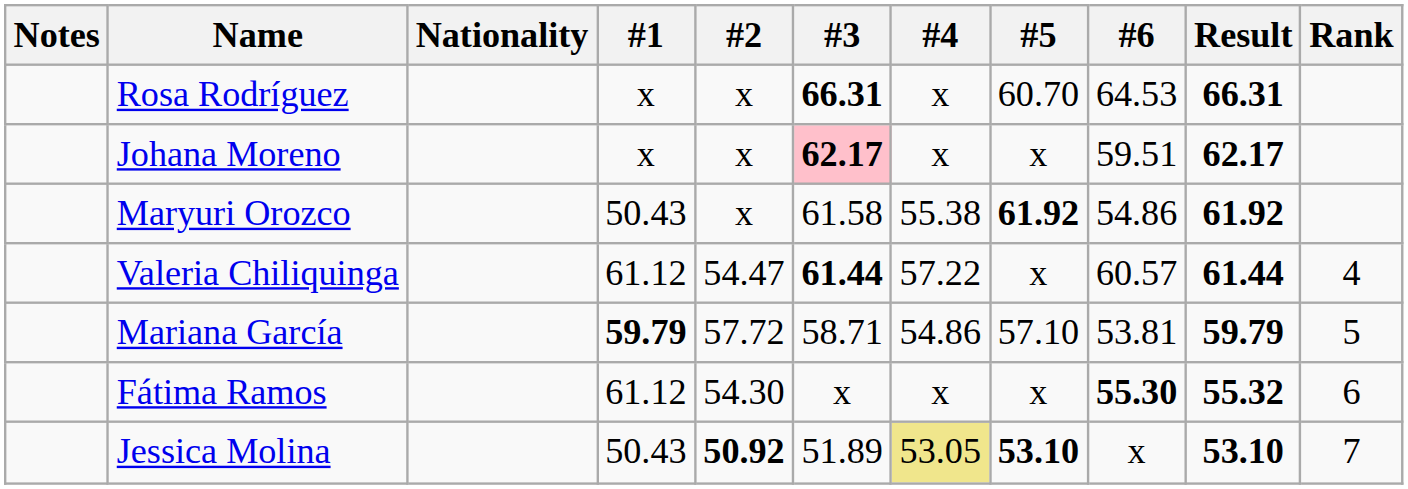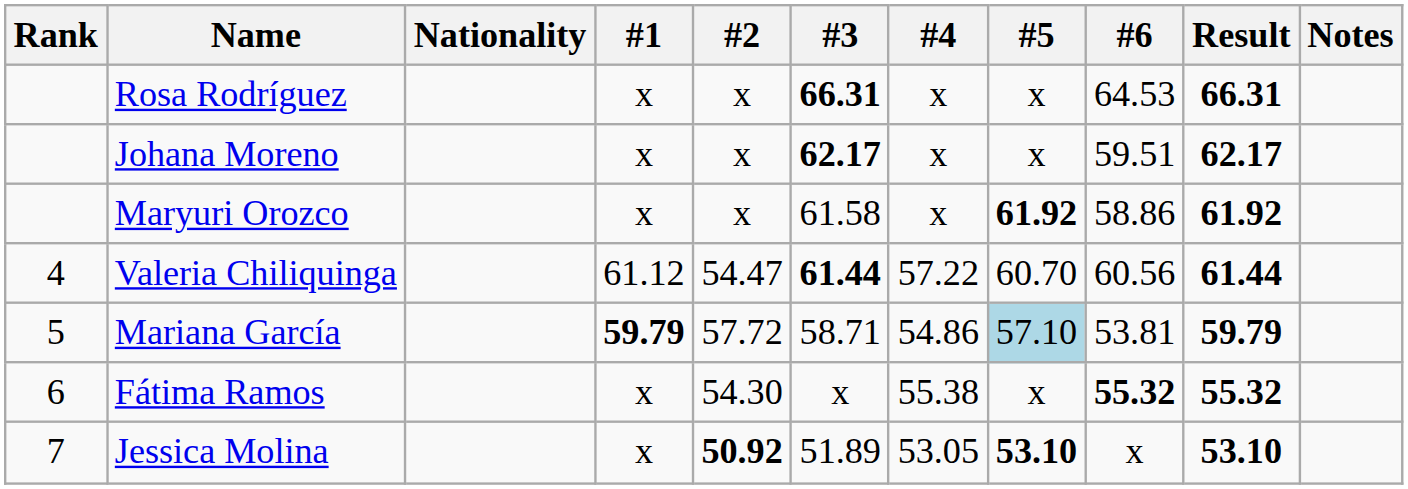 <table class="wikitable sortable" style="text-align:center;font-size:95%">
 <tr>
-<th>Notes</th>
+<th>Rank</th>
 <th>Name</th>
 <th>Nationality</th>
 <th>#1</th>
 <th>#2</th>
 <th>#3</th>
 <th>#4</th>
 <th>#5</th>
 <th>#6</th>
 <th>Result</th>
-<th>Rank</th>
+<th>Notes</th>
 </tr>
 <tr>
 <td></td>
 <td align=left><a href='#'>Rosa Rodríguez</a></td>
 <td align=left></td>
 <td>x</td>
 <td>x</td>
 <td><strong>66.31</strong></td>
 <td>x</td>
-<td>60.70</td>
+<td>x</td>
 <td>64.53</td>
 <td><strong>66.31</strong></td>
 <td></td>
 </tr>
 <tr>
 <td></td>
 <td align=left><a href='#'>Johana Moreno</a></td>
 <td align=left></td>
 <td>x</td>
 <td>x</td>
-<td style="background: pink;"><strong>62.17</strong></td>
+<td><strong>62.17</strong></td>
 <td>x</td>
 <td>x</td>
 <td>59.51</td>
 <td><strong>62.17</strong></td>
 <td></td>
 </tr>
 <tr>
 <td></td>
 <td align=left><a href='#'>Maryuri Orozco</a></td>
 <td align=left></td>
-<td>50.43</td>
+<td>x</td>
 <td>x</td>
 <td>61.58</td>
-<td>55.38</td>
+<td>x</td>
 <td><strong>61.92</strong></td>
-<td>54.86</td>
+<td>58.86</td>
 <td><strong>61.92</strong></td>
 <td></td>
 </tr>
 <tr>
-<td></td>
+<td>4</td>
 <td align=left><a href='#'>Valeria Chiliquinga</a></td>
 <td align=left></td>
 <td>61.12</td>
 <td>54.47</td>
 <td><strong>61.44</strong></td>
 <td>57.22</td>
-<td>x</td>
-<td>60.57</td>
+<td>60.70</td>
+<td>60.56</td>
 <td><strong>61.44</strong></td>
-<td>4</td>
+<td></td>
 </tr>
 <tr>
-<td></td>
+<td>5</td>
 <td align=left><a href='#'>Mariana García</a></td>
 <td align=left></td>
 <td><strong>59.79</strong></td>
 <td>57.72</td>
 <td>58.71</td>
 <td>54.86</td>
-<td>57.10</td>
+<td style="background: lightblue;">57.10</td>
 <td>53.81</td>
 <td><strong>59.79</strong></td>
-<td>5</td>
+<td></td>
 </tr>
 <tr>
-<td></td>
+<td>6</td>
 <td align=left><a href='#'>Fátima Ramos</a></td>
 <td align=left></td>
-<td>61.12</td>
+<td>x</td>
 <td>54.30</td>
 <td>x</td>
+<td>55.38</td>
 <td>x</td>
-<td>x</td>
-<td><strong>55.30</strong></td>
 <td><strong>55.32</strong></td>
-<td>6</td>
+<td><strong>55.32</strong></td>
+<td></td>
 </tr>
 <tr>
-<td></td>
+<td>7</td>
 <td align=left><a href='#'>Jessica Molina</a></td>
 <td align=left></td>
-<td>50.43</td>
+<td>x</td>
 <td><strong>50.92</strong></td>
 <td>51.89</td>
-<td style="background: khaki;">53.05</td>
+<td>53.05</td>
 <td><strong>53.10</strong></td>
 <td>x</td>
 <td><strong>53.10</strong></td>
-<td>7</td>
+<td></td>
 </tr>
 </table>
